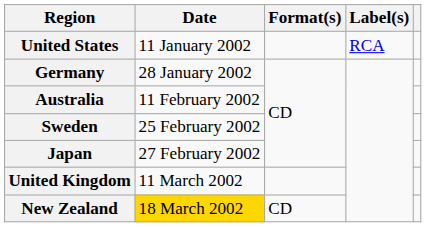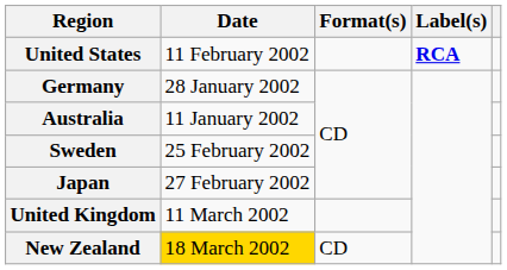 <table class="wikitable plainrowheaders">
 <tr>
 <th>Region</th>
 <th>Date</th>
 <th>Format(s)</th>
 <th>Label(s)</th>
 <th></th>
 </tr>
 <tr>
 <th scope="row">United States</th>
-<td>11 January 2002</td>
+<td>11 February 2002</td>
 <td></td>
-<td><a href='#'>RCA</a></td>
+<td><strong><a href='#'>RCA</a></strong></td>
 <td align="center"></td>
 </tr>
 <tr>
 <th scope="row">Germany</th>
 <td>28 January 2002</td>
 <td rowspan="4">CD</td>
 <td rowspan="6"></td>
 <td align="center"></td>
 </tr>
 <tr>
 <th scope="row">Australia</th>
-<td>11 February 2002</td>
+<td>11 January 2002</td>
 <td align="center"></td>
 </tr>
 <tr>
 <th scope="row">Sweden</th>
 <td>25 February 2002</td>
 <td align="center"></td>
 </tr>
 <tr>
 <th scope="row">Japan</th>
 <td>27 February 2002</td>
 <td align="center"></td>
 </tr>
 <tr>
 <th scope="row">United Kingdom</th>
 <td>11 March 2002</td>
 <td></td>
 <td align="center"></td>
 </tr>
 <tr>
 <th scope="row">New Zealand</th>
 <td style="background: gold;">18 March 2002</td>
 <td>CD</td>
 <td align="center"></td>
 </tr>
 </table>
